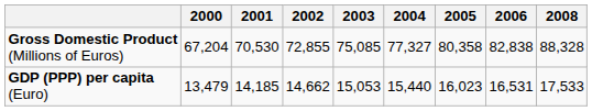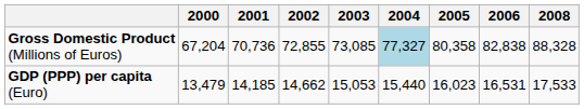 <table class="wikitable" style="text-align:right">
 <tr>
 <th></th>
 <th>2000</th>
 <th>2001</th>
 <th>2002</th>
 <th>2003</th>
 <th>2004</th>
 <th>2005</th>
 <th>2006</th>
 <th>2008</th>
 </tr>
 <tr>
 <td align=left><strong>Gross Domestic Product</strong><br>(Millions of Euros)</td>
 <td>67,204</td>
-<td>70,530</td>
+<td>70,736</td>
 <td>72,855</td>
-<td>75,085</td>
-<td>77,327</td>
+<td>73,085</td>
+<td style="background: lightblue;">77,327</td>
 <td>80,358</td>
 <td>82,838</td>
 <td>88,328</td>
 </tr>
 <tr>
 <td align=left><strong>GDP (PPP) per capita</strong><br>(Euro)</td>
 <td>13,479</td>
 <td>14,185</td>
 <td>14,662</td>
 <td>15,053</td>
 <td>15,440</td>
 <td>16,023</td>
 <td>16,531</td>
 <td>17,533</td>
 </tr>
 </table>
